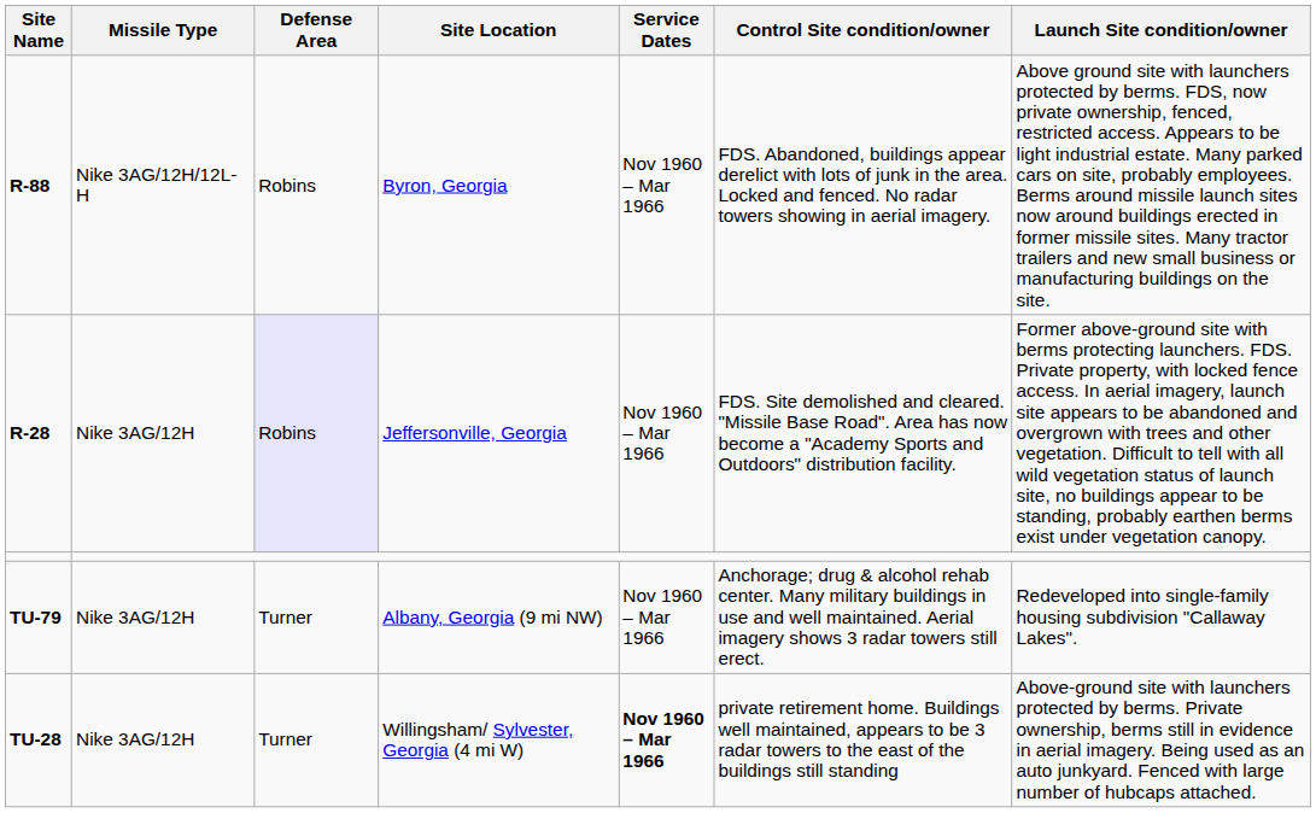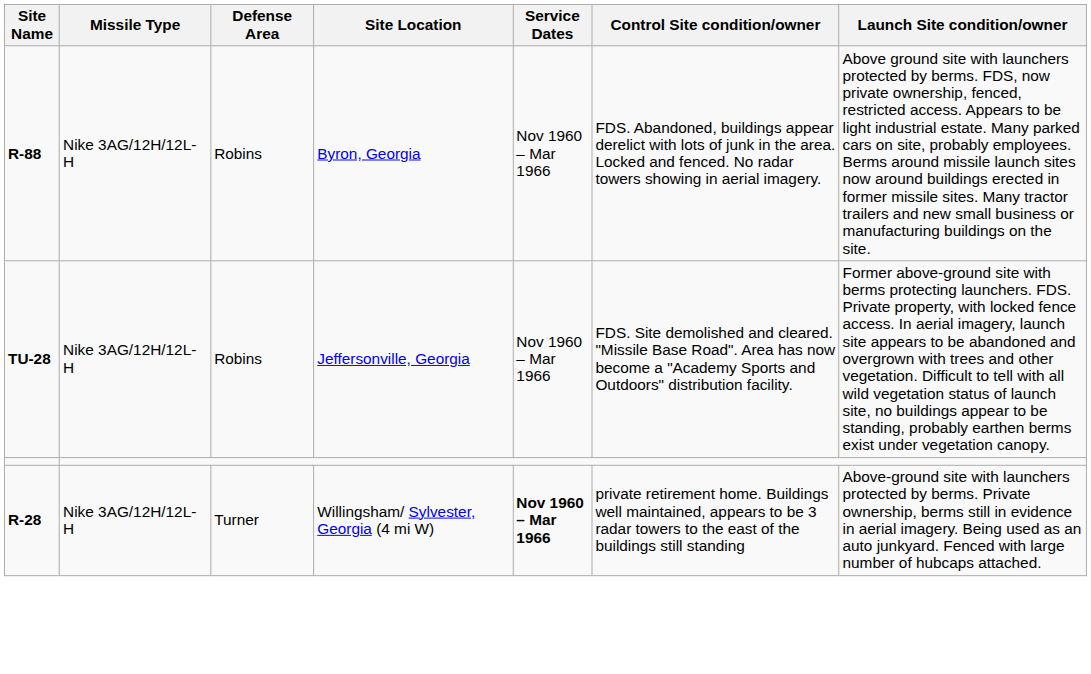 <table class="wikitable sortable">
 <tr>
 <th scope="col" style="width:50px;">Site Name</th>
 <th scope="col" style="width:150px;">Missile Type</th>
 <th scope="col" style="width:100px;">Defense Area</th>
 <th scope="col" style="width:200px;">Site Location</th>
 <th scope="col" style="width:75px;">Service Dates</th>
 <th scope="col" style="width:250px;">Control Site condition/owner</th>
 <th scope="col" style="width:250px;">Launch Site condition/owner</th>
 </tr>
 <tr>
 <td><strong>R-88</strong></td>
 <td>Nike 3AG/12H/12L-H</td>
 <td>Robins</td>
 <td><a href='#'>Byron, Georgia</a></td>
 <td>Nov 1960 – Mar 1966</td>
 <td>FDS. Abandoned, buildings appear derelict with lots of junk in the area. Locked and fenced. No radar towers showing in aerial imagery. <br></td>
 <td>Above ground site with launchers protected by berms. FDS, now private ownership, fenced, restricted access. Appears to be light industrial estate. Many parked cars on site, probably employees. Berms around missile launch sites now around buildings erected in former missile sites. Many tractor trailers and new small business or manufacturing buildings on the site.<br></td>
 </tr>
 <tr>
-<td><strong>R-28</strong></td>
-<td>Nike 3AG/12H</td>
-<td style="background: lavender;">Robins</td>
+<td><strong>TU-28</strong></td>
+<td>Nike 3AG/12H/12L-H</td>
+<td>Robins</td>
 <td><a href='#'>Jeffersonville, Georgia</a></td>
 <td>Nov 1960 – Mar 1966</td>
 <td>FDS. Site demolished and cleared. "Missile Base Road". Area has now become a "Academy Sports and Outdoors" distribution facility.<br></td>
 <td>Former above-ground site with berms protecting launchers. FDS. Private property, with locked fence access. In aerial imagery, launch site appears to be abandoned and overgrown with trees and other vegetation. Difficult to tell with all wild vegetation status of launch site, no buildings appear to be standing, probably earthen berms exist under vegetation canopy.<br></td>
 </tr>
 <tr>
 <td></td>
 </tr>
 <tr>
-<td><strong>TU-79</strong></td>
-<td>Nike 3AG/12H</td>
-<td>Turner</td>
-<td><a href='#'>Albany, Georgia</a> (9 mi NW)</td>
-<td>Nov 1960 – Mar 1966</td>
-<td>Anchorage; drug & alcohol rehab center. Many military buildings in use and well maintained. Aerial imagery shows 3 radar towers still erect.<br></td>
-<td>Redeveloped into single-family housing subdivision "Callaway Lakes".<br></td>
-</tr>
-<tr>
-<td><strong>TU-28</strong></td>
-<td>Nike 3AG/12H</td>
+<td><strong>R-28</strong></td>
+<td>Nike 3AG/12H/12L-H</td>
 <td>Turner</td>
 <td>Willingsham/ <a href='#'>Sylvester, Georgia</a> (4 mi W)</td>
 <td><strong>Nov 1960 – Mar 1966</strong></td>
 <td>private retirement home. Buildings well maintained, appears to be 3 radar towers to the east of the buildings still standing <br></td>
 <td>Above-ground site with launchers protected by berms. Private ownership, berms still in evidence in aerial imagery. Being used as an auto junkyard. Fenced with large number of hubcaps attached.<br></td>
 </tr>
 </table>
